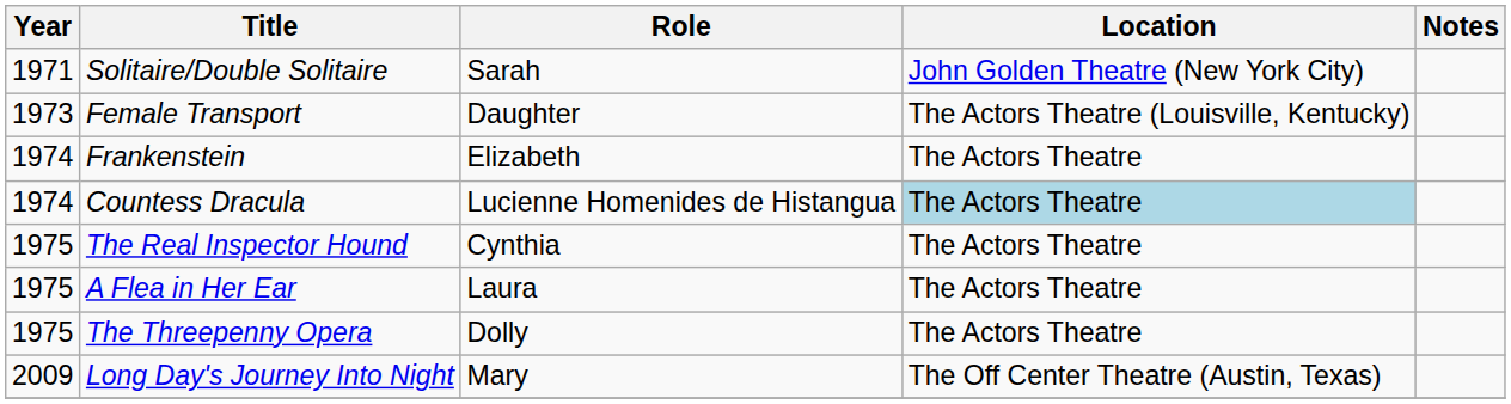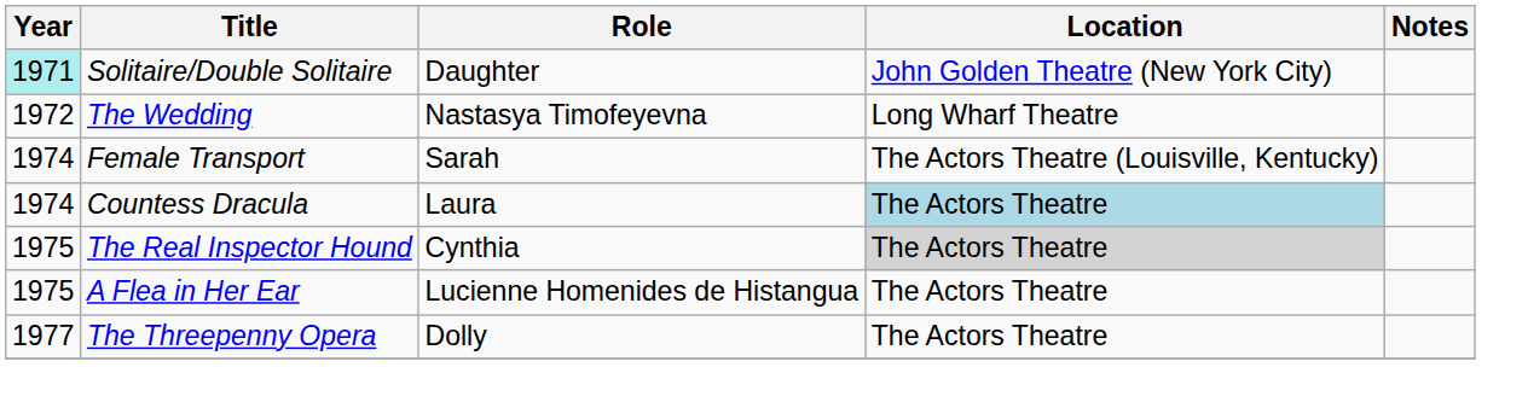 <table class="wikitable sortable">
 <tr style="text-align:center;">
 <th>Year</th>
 <th>Title</th>
 <th>Role</th>
 <th>Location</th>
 <th>Notes</th>
 </tr>
 <tr>
-<td>1971</td>
+<td style="background: paleturquoise;">1971</td>
 <td><em>Solitaire/Double Solitaire</em></td>
-<td>Sarah</td>
+<td>Daughter</td>
 <td><a href='#'>John Golden Theatre</a> (New York City)</td>
 <td></td>
 </tr>
 <tr>
-<td>1973</td>
+<td>1972</td>
+<td><em><a href='#'>The Wedding</a></em></td>
+<td>Nastasya Timofeyevna</td>
+<td>Long Wharf Theatre</td>
+<td></td>
+</tr>
+<tr>
+<td>1974</td>
 <td><em>Female Transport</em></td>
-<td>Daughter</td>
+<td>Sarah</td>
 <td>The Actors Theatre (Louisville, Kentucky)</td>
 <td></td>
 </tr>
 <tr>
 <td>1974</td>
-<td><em>Frankenstein</em></td>
-<td>Elizabeth</td>
-<td>The Actors Theatre</td>
-<td></td>
-</tr>
-<tr>
-<td>1974</td>
 <td><em>Countess Dracula</em></td>
-<td>Lucienne Homenides de Histangua</td>
+<td>Laura</td>
 <td style="background: lightblue;">The Actors Theatre</td>
 <td></td>
 </tr>
 <tr>
 <td>1975</td>
 <td><em><a href='#'>The Real Inspector Hound</a></em></td>
 <td>Cynthia</td>
-<td>The Actors Theatre</td>
+<td style="background: lightgrey;">The Actors Theatre</td>
 <td></td>
 </tr>
 <tr>
 <td>1975</td>
 <td><em><a href='#'>A Flea in Her Ear</a></em></td>
-<td>Laura</td>
+<td>Lucienne Homenides de Histangua</td>
 <td>The Actors Theatre</td>
 <td></td>
 </tr>
 <tr>
-<td>1975</td>
+<td>1977</td>
 <td><em><a href='#'>The Threepenny Opera</a></em></td>
 <td>Dolly</td>
 <td>The Actors Theatre</td>
 <td></td>
 </tr>
 <tr>
-<td>2009</td>
-<td><em><a href='#'>Long Day's Journey Into Night</a></em></td>
-<td>Mary</td>
-<td>The Off Center Theatre (Austin, Texas)</td>
-<td></td>
-</tr>
-<tr>
 </tr>
 </table>
